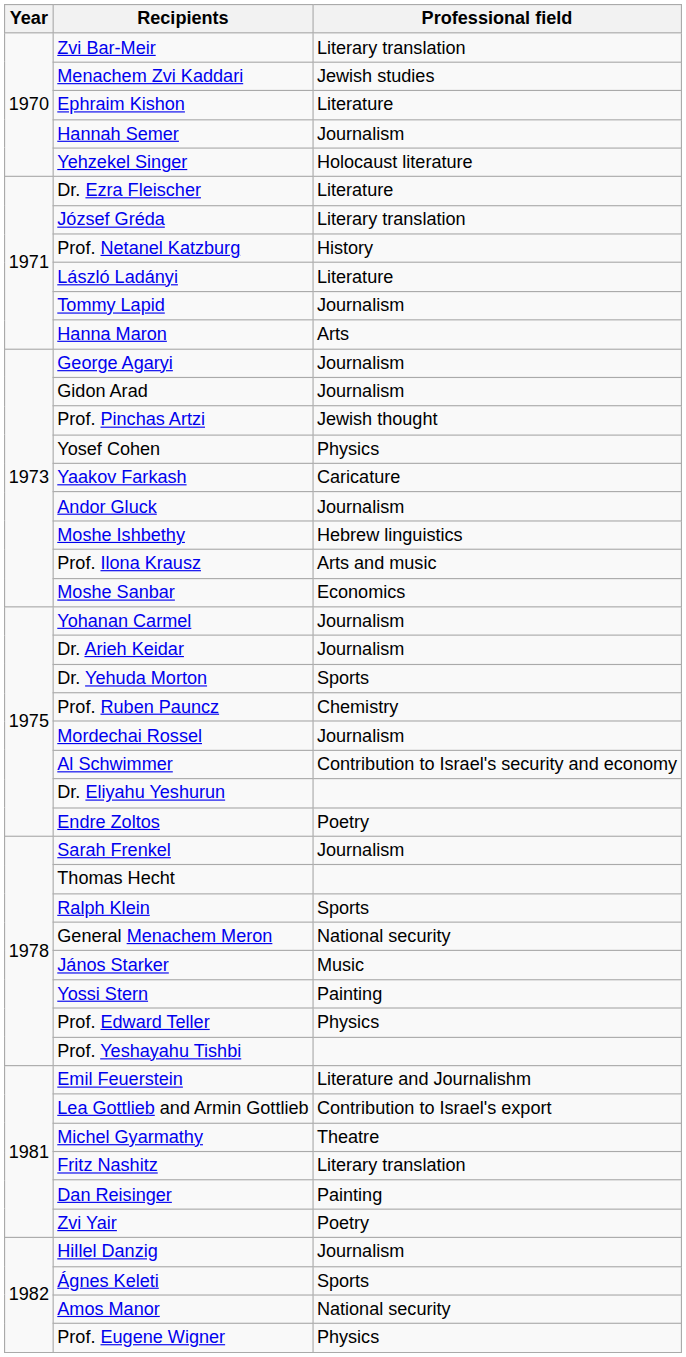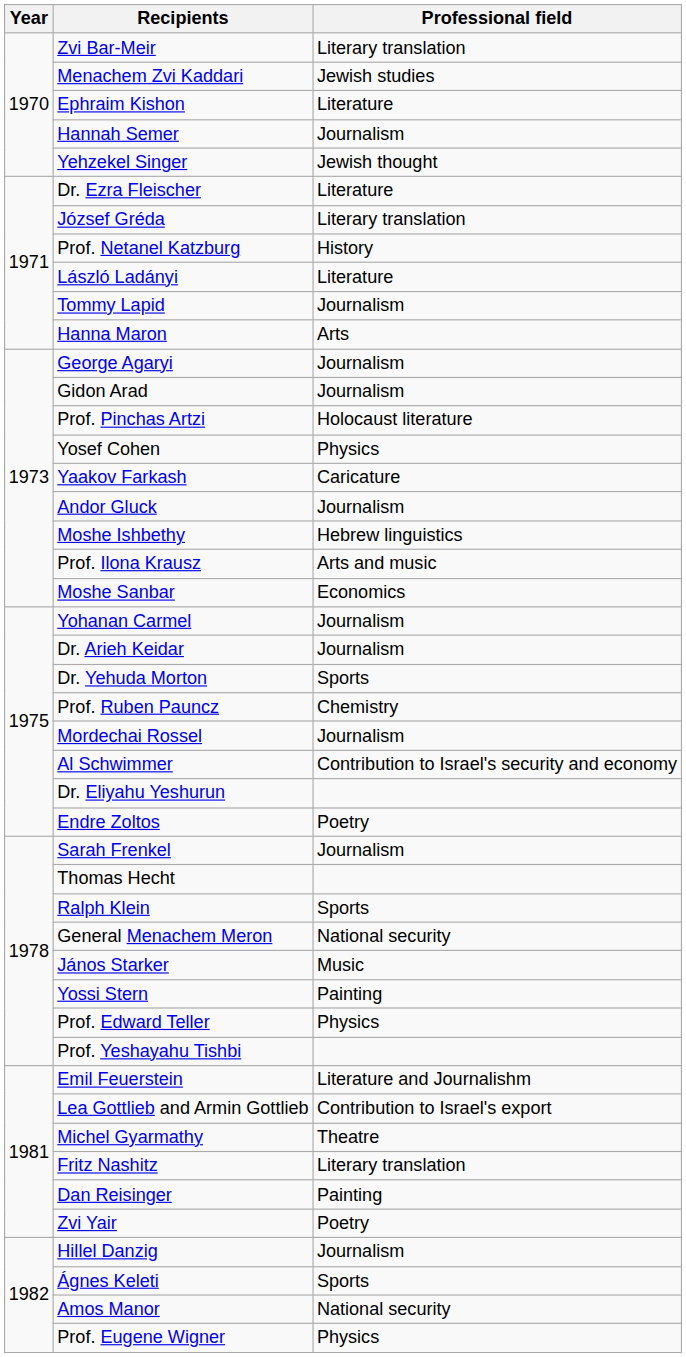 <table class="wikitable">
 <tr>
 <th>Year</th>
 <th>Recipients</th>
 <th>Professional field</th>
 </tr>
 <tr>
 <td rowspan="5">1970</td>
 <td> <a href='#'>Zvi Bar-Meir</a></td>
 <td>Literary translation</td>
 </tr>
 <tr>
 <td> <a href='#'>Menachem Zvi Kaddari</a></td>
 <td>Jewish studies</td>
 </tr>
 <tr>
 <td> <a href='#'>Ephraim Kishon</a></td>
 <td>Literature</td>
 </tr>
 <tr>
 <td> <a href='#'>Hannah Semer</a></td>
 <td>Journalism</td>
 </tr>
 <tr>
 <td> <a href='#'>Yehzekel Singer</a></td>
-<td>Holocaust literature</td>
+<td>Jewish thought</td>
 </tr>
 <tr>
 <td rowspan="6">1971</td>
 <td> Dr. <a href='#'>Ezra Fleischer</a></td>
 <td>Literature</td>
 </tr>
 <tr>
 <td> <a href='#'>József Gréda</a></td>
 <td>Literary translation</td>
 </tr>
 <tr>
 <td> Prof. <a href='#'>Netanel Katzburg</a></td>
 <td>History</td>
 </tr>
 <tr>
 <td> <a href='#'>László Ladányi</a></td>
 <td>Literature</td>
 </tr>
 <tr>
 <td> <a href='#'>Tommy Lapid</a></td>
 <td>Journalism</td>
 </tr>
 <tr>
 <td> <a href='#'>Hanna Maron</a></td>
 <td>Arts</td>
 </tr>
 <tr>
 <td rowspan="9">1973</td>
 <td><a href='#'>George Agaryi</a></td>
 <td>Journalism</td>
 </tr>
 <tr>
 <td> Gidon Arad</td>
 <td>Journalism</td>
 </tr>
 <tr>
 <td> Prof. <a href='#'>Pinchas Artzi</a></td>
-<td>Jewish thought</td>
+<td>Holocaust literature</td>
 </tr>
 <tr>
 <td> Yosef Cohen</td>
 <td>Physics</td>
 </tr>
 <tr>
 <td> <a href='#'>Yaakov Farkash</a></td>
 <td>Caricature</td>
 </tr>
 <tr>
 <td><a href='#'>Andor Gluck</a></td>
 <td>Journalism</td>
 </tr>
 <tr>
 <td> <a href='#'>Moshe Ishbethy</a></td>
 <td>Hebrew linguistics</td>
 </tr>
 <tr>
 <td> Prof. <a href='#'>Ilona Krausz</a></td>
 <td>Arts and music</td>
 </tr>
 <tr>
 <td> <a href='#'>Moshe Sanbar</a></td>
 <td>Economics</td>
 </tr>
 <tr>
 <td rowspan="8">1975</td>
 <td> <a href='#'>Yohanan Carmel</a></td>
 <td>Journalism</td>
 </tr>
 <tr>
 <td> Dr. <a href='#'>Arieh Keidar</a></td>
 <td>Journalism</td>
 </tr>
 <tr>
 <td> Dr. <a href='#'>Yehuda Morton</a></td>
 <td>Sports</td>
 </tr>
 <tr>
 <td> Prof. <a href='#'>Ruben Pauncz</a></td>
 <td>Chemistry</td>
 </tr>
 <tr>
 <td> <a href='#'>Mordechai Rossel</a></td>
 <td>Journalism</td>
 </tr>
 <tr>
 <td> <a href='#'>Al Schwimmer</a></td>
 <td>Contribution to Israel's security and economy</td>
 </tr>
 <tr>
 <td> Dr. <a href='#'>Eliyahu Yeshurun</a></td>
 </tr>
 <tr>
 <td><a href='#'>Endre Zoltos</a></td>
 <td>Poetry</td>
 </tr>
 <tr>
 <td rowspan="8">1978</td>
 <td> <a href='#'>Sarah Frenkel</a></td>
 <td>Journalism</td>
 </tr>
 <tr>
 <td> Thomas Hecht</td>
 <td></td>
 </tr>
 <tr>
 <td> <a href='#'>Ralph Klein</a></td>
 <td>Sports</td>
 </tr>
 <tr>
 <td> General <a href='#'>Menachem Meron</a></td>
 <td>National security</td>
 </tr>
 <tr>
 <td> <a href='#'>János Starker</a></td>
 <td>Music</td>
 </tr>
 <tr>
 <td> <a href='#'>Yossi Stern</a></td>
 <td>Painting</td>
 </tr>
 <tr>
 <td> Prof. <a href='#'>Edward Teller</a></td>
 <td>Physics</td>
 </tr>
 <tr>
 <td> Prof. <a href='#'>Yeshayahu Tishbi</a></td>
 <td></td>
 </tr>
 <tr>
 <td rowspan="6">1981</td>
 <td> <a href='#'>Emil Feuerstein</a></td>
 <td>Literature and Journalishm</td>
 </tr>
 <tr>
 <td> <a href='#'>Lea Gottlieb</a> and Armin Gottlieb</td>
 <td>Contribution to Israel's export</td>
 </tr>
 <tr>
 <td> <a href='#'>Michel Gyarmathy</a></td>
 <td>Theatre</td>
 </tr>
 <tr>
 <td> <a href='#'>Fritz Nashitz</a></td>
 <td>Literary translation</td>
 </tr>
 <tr>
 <td> <a href='#'>Dan Reisinger</a></td>
 <td>Painting</td>
 </tr>
 <tr>
 <td> <a href='#'>Zvi Yair</a></td>
 <td>Poetry</td>
 </tr>
 <tr>
 <td rowspan="4">1982</td>
 <td> <a href='#'>Hillel Danzig</a></td>
 <td>Journalism</td>
 </tr>
 <tr>
 <td> <a href='#'>Ágnes Keleti</a></td>
 <td>Sports</td>
 </tr>
 <tr>
 <td> <a href='#'>Amos Manor</a></td>
 <td>National security</td>
 </tr>
 <tr>
 <td> Prof. <a href='#'>Eugene Wigner</a></td>
 <td>Physics</td>
 </tr>
 <tr>
 </tr>
 </table>
